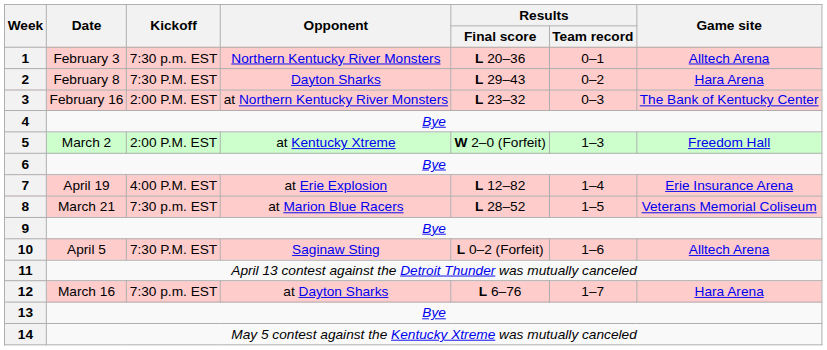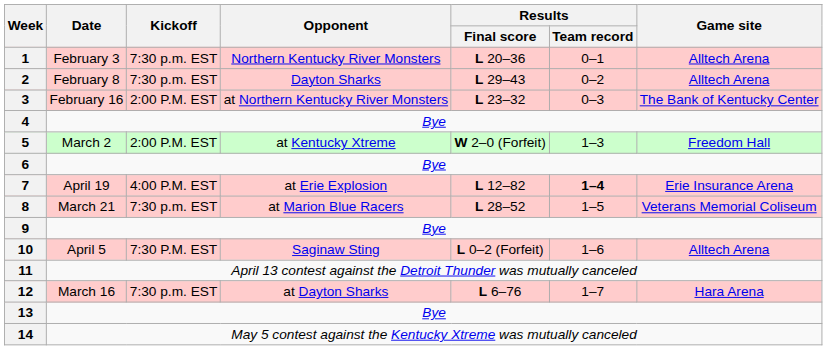 <table class="wikitable" style="font-size: 92%;" "align=center">
 <tr>
 <th rowspan="2">Week</th>
 <th rowspan="2">Date</th>
 <th rowspan="2">Kickoff</th>
 <th rowspan="2">Opponent</th>
 <th colspan="2">Results</th>
 <th rowspan="2">Game site</th>
 </tr>
 <tr>
 <th>Final score</th>
 <th>Team record</th>
 </tr>
 <tr style="background:#fcc">
 <th>1</th>
 <td style="text-align:center;">February 3</td>
 <td style="text-align:center;">7:30 p.m. EST</td>
 <td style="text-align:center;"><a href='#'>Northern Kentucky River Monsters</a></td>
 <td style="text-align:center;"><strong>L</strong> 20–36</td>
 <td style="text-align:center;">0–1</td>
 <td style="text-align:center;"><a href='#'>Alltech Arena</a></td>
 </tr>
 <tr style="background:#fcc">
 <th>2</th>
 <td style="text-align:center;">February 8</td>
-<td style="text-align:center;">7:30 P.M. EST</td>
+<td style="text-align:center;">7:30 p.m. EST</td>
 <td style="text-align:center;"><a href='#'>Dayton Sharks</a></td>
 <td style="text-align:center;"><strong>L</strong> 29–43</td>
 <td style="text-align:center;">0–2</td>
-<td style="text-align:center;"><a href='#'>Hara Arena</a></td>
+<td style="text-align:center;"><a href='#'>Alltech Arena</a></td>
 </tr>
 <tr style="background:#fcc">
 <th>3</th>
 <td style="text-align:center;">February 16</td>
 <td style="text-align:center;">2:00 P.M. EST</td>
 <td style="text-align:center;">at <a href='#'>Northern Kentucky River Monsters</a></td>
 <td style="text-align:center;"><strong>L</strong> 23–32</td>
 <td style="text-align:center;">0–3</td>
 <td style="text-align:center;"><a href='#'>The Bank of Kentucky Center</a></td>
 </tr>
 <tr style=>
 <th>4</th>
 <td colspan="8" style="text-align:center;"><em><a href='#'>Bye</a></em></td>
 </tr>
 <tr style="background:#cfc">
 <th>5</th>
 <td style="text-align:center;">March 2</td>
 <td style="text-align:center;">2:00 P.M. EST</td>
 <td style="text-align:center;">at <a href='#'>Kentucky Xtreme</a></td>
 <td style="text-align:center;"><strong>W</strong> 2–0 (Forfeit)</td>
 <td style="text-align:center;">1–3</td>
 <td style="text-align:center;"><a href='#'>Freedom Hall</a></td>
 </tr>
 <tr style=>
 <th>6</th>
 <td colspan="8" style="text-align:center;"><em><a href='#'>Bye</a></em></td>
 </tr>
 <tr style="background:#fcc">
 <th>7</th>
 <td style="text-align:center;">April 19</td>
 <td style="text-align:center;">4:00 P.M. EST</td>
 <td style="text-align:center;">at <a href='#'>Erie Explosion</a></td>
 <td style="text-align:center;"><strong>L</strong> 12–82</td>
-<td style="text-align:center;">1–4</td>
+<td style="text-align:center;"><strong>1–4</strong></td>
 <td style="text-align:center;"><a href='#'>Erie Insurance Arena</a></td>
 </tr>
 <tr style="background:#fcc">
 <th>8</th>
 <td style="text-align:center;">March 21</td>
 <td style="text-align:center;">7:30 p.m. EST</td>
 <td style="text-align:center;">at <a href='#'>Marion Blue Racers</a></td>
 <td style="text-align:center;"><strong>L</strong> 28–52</td>
 <td style="text-align:center;">1–5</td>
 <td style="text-align:center;"><a href='#'>Veterans Memorial Coliseum</a></td>
 </tr>
 <tr style=>
 <th>9</th>
 <td colspan="8" style="text-align:center;"><em><a href='#'>Bye</a></em></td>
 </tr>
 <tr style="background:#fcc">
 <th>10</th>
 <td style="text-align:center;">April 5</td>
 <td style="text-align:center;">7:30 P.M. EST</td>
 <td style="text-align:center;"><a href='#'>Saginaw Sting</a></td>
 <td style="text-align:center;"><strong>L</strong> 0–2 (Forfeit)</td>
 <td style="text-align:center;">1–6</td>
 <td style="text-align:center;"><a href='#'>Alltech Arena</a></td>
 </tr>
 <tr style=>
 <th>11</th>
 <td colspan="8" style="text-align:center;"><em>April 13 contest against the <a href='#'>Detroit Thunder</a> was mutually canceled</em></td>
 </tr>
 <tr style="background:#fcc">
 <th>12</th>
 <td style="text-align:center;">March 16</td>
 <td style="text-align:center;">7:30 p.m. EST</td>
 <td style="text-align:center;">at <a href='#'>Dayton Sharks</a></td>
 <td style="text-align:center;"><strong>L</strong> 6–76</td>
 <td style="text-align:center;">1–7</td>
 <td style="text-align:center;"><a href='#'>Hara Arena</a></td>
 </tr>
 <tr style=>
 <th>13</th>
 <td colspan="8" style="text-align:center;"><em><a href='#'>Bye</a></em></td>
 </tr>
 <tr style=>
 <th>14</th>
 <td colspan="8" style="text-align:center;"><em>May 5 contest against the <a href='#'>Kentucky Xtreme</a> was mutually canceled</em></td>
 </tr>
 </table>
